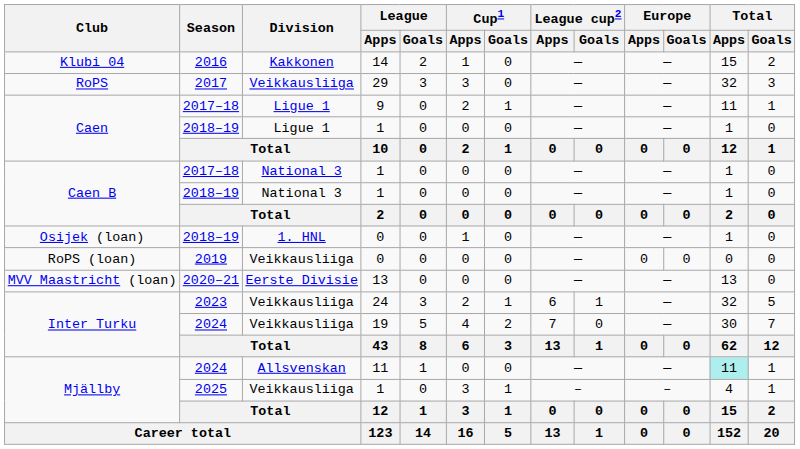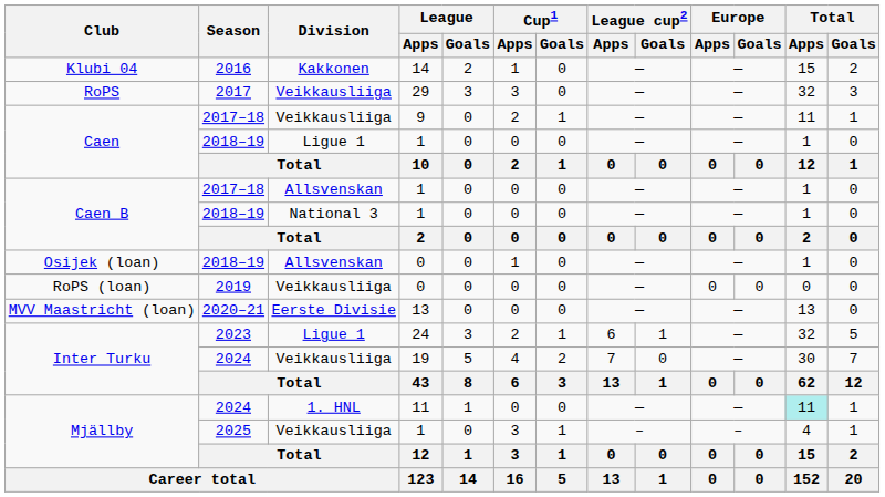 <table class="wikitable" style="text-align: center">
 <tr>
 <th rowspan="2">Club</th>
 <th rowspan="2">Season</th>
 <th rowspan="2">Division</th>
 <th colspan="2">League</th>
 <th colspan="2">Cup<sup><a href='#'>1</a></sup></th>
 <th colspan="2">League cup<sup><a href='#'>2</a></sup></th>
 <th colspan="2">Europe</th>
 <th colspan="2">Total</th>
 </tr>
 <tr>
 <th>Apps</th>
 <th>Goals</th>
 <th>Apps</th>
 <th>Goals</th>
 <th>Apps</th>
 <th>Goals</th>
 <th>Apps</th>
 <th>Goals</th>
 <th>Apps</th>
 <th>Goals</th>
 </tr>
 <tr>
 <td><a href='#'>Klubi 04</a></td>
 <td><a href='#'>2016</a></td>
 <td><a href='#'>Kakkonen</a></td>
 <td>14</td>
 <td>2</td>
 <td>1</td>
 <td>0</td>
 <td colspan="2">—</td>
 <td colspan="2">—</td>
 <td>15</td>
 <td>2</td>
 </tr>
 <tr>
 <td><a href='#'>RoPS</a></td>
 <td><a href='#'>2017</a></td>
 <td><a href='#'>Veikkausliiga</a></td>
 <td>29</td>
 <td>3</td>
 <td>3</td>
 <td>0</td>
 <td colspan="2">—</td>
 <td colspan="2">—</td>
 <td>32</td>
 <td>3</td>
 </tr>
 <tr>
 <td rowspan="3"><a href='#'>Caen</a></td>
 <td><a href='#'>2017–18</a></td>
-<td><a href='#'>Ligue 1</a></td>
+<td>Veikkausliiga</td>
 <td>9</td>
 <td>0</td>
 <td>2</td>
 <td>1</td>
 <td colspan="2">—</td>
 <td colspan="2">—</td>
 <td>11</td>
 <td>1</td>
 </tr>
 <tr>
 <td><a href='#'>2018–19</a></td>
 <td>Ligue 1</td>
 <td>1</td>
 <td>0</td>
 <td>0</td>
 <td>0</td>
 <td colspan="2">—</td>
 <td colspan="2">—</td>
 <td>1</td>
 <td>0</td>
 </tr>
 <tr>
 <th colspan="2">Total</th>
 <th>10</th>
 <th>0</th>
 <th>2</th>
 <th>1</th>
 <th>0</th>
 <th>0</th>
 <th>0</th>
 <th>0</th>
 <th>12</th>
 <th>1</th>
 </tr>
 <tr>
 <td rowspan="3"><a href='#'>Caen B</a></td>
 <td><a href='#'>2017–18</a></td>
-<td><a href='#'>National 3</a></td>
+<td><a href='#'>Allsvenskan</a></td>
 <td>1</td>
 <td>0</td>
 <td>0</td>
 <td>0</td>
 <td colspan="2">—</td>
 <td colspan="2">—</td>
 <td>1</td>
 <td>0</td>
 </tr>
 <tr>
 <td><a href='#'>2018–19</a></td>
 <td>National 3</td>
 <td>1</td>
 <td>0</td>
 <td>0</td>
 <td>0</td>
 <td colspan="2">—</td>
 <td colspan="2">—</td>
 <td>1</td>
 <td>0</td>
 </tr>
 <tr>
 <th colspan="2">Total</th>
 <th>2</th>
 <th>0</th>
 <th>0</th>
 <th>0</th>
 <th>0</th>
 <th>0</th>
 <th>0</th>
 <th>0</th>
 <th>2</th>
 <th>0</th>
 </tr>
 <tr>
 <td><a href='#'>Osijek</a> (loan)</td>
 <td><a href='#'>2018–19</a></td>
-<td><a href='#'>1. HNL</a></td>
+<td><a href='#'>Allsvenskan</a></td>
 <td>0</td>
 <td>0</td>
 <td>1</td>
 <td>0</td>
 <td colspan="2">—</td>
 <td colspan="2">—</td>
 <td>1</td>
 <td>0</td>
 </tr>
 <tr>
 <td>RoPS (loan)</td>
 <td><a href='#'>2019</a></td>
 <td>Veikkausliiga</td>
 <td>0</td>
 <td>0</td>
 <td>0</td>
 <td>0</td>
 <td colspan="2">—</td>
 <td>0</td>
 <td>0</td>
 <td>0</td>
 <td>0</td>
 </tr>
 <tr>
 <td><a href='#'>MVV Maastricht</a> (loan)</td>
 <td><a href='#'>2020–21</a></td>
 <td><a href='#'>Eerste Divisie</a></td>
 <td>13</td>
 <td>0</td>
 <td>0</td>
 <td>0</td>
 <td colspan="2">—</td>
 <td colspan="2">—</td>
 <td>13</td>
 <td>0</td>
 </tr>
 <tr>
 <td rowspan="3"><a href='#'>Inter Turku</a></td>
 <td><a href='#'>2023</a></td>
-<td>Veikkausliiga</td>
+<td><a href='#'>Ligue 1</a></td>
 <td>24</td>
 <td>3</td>
 <td>2</td>
 <td>1</td>
 <td>6</td>
 <td>1</td>
 <td colspan="2">—</td>
 <td>32</td>
 <td>5</td>
 </tr>
 <tr>
 <td><a href='#'>2024</a></td>
 <td>Veikkausliiga</td>
 <td>19</td>
 <td>5</td>
 <td>4</td>
 <td>2</td>
 <td>7</td>
 <td>0</td>
 <td colspan="2">—</td>
 <td>30</td>
 <td>7</td>
 </tr>
 <tr>
 <th colspan="2">Total</th>
 <th>43</th>
 <th>8</th>
 <th>6</th>
 <th>3</th>
 <th>13</th>
 <th>1</th>
 <th>0</th>
 <th>0</th>
 <th>62</th>
 <th>12</th>
 </tr>
 <tr>
 <td rowspan=3><a href='#'>Mjällby</a></td>
 <td><a href='#'>2024</a></td>
-<td><a href='#'>Allsvenskan</a></td>
+<td><a href='#'>1. HNL</a></td>
 <td>11</td>
 <td>1</td>
 <td>0</td>
 <td>0</td>
 <td colspan="2">—</td>
 <td colspan="2">—</td>
 <td style="background: paleturquoise;">11</td>
 <td>1</td>
 </tr>
 <tr>
 <td><a href='#'>2025</a></td>
 <td>Veikkausliiga</td>
 <td>1</td>
 <td>0</td>
 <td>3</td>
 <td>1</td>
 <td colspan=2>–</td>
 <td colspan=2>–</td>
 <td>4</td>
 <td>1</td>
 </tr>
 <tr>
 <th colspan=2>Total</th>
 <th>12</th>
 <th>1</th>
 <th>3</th>
 <th>1</th>
 <th>0</th>
 <th>0</th>
 <th>0</th>
 <th>0</th>
 <th>15</th>
 <th>2</th>
 </tr>
 <tr>
 <th colspan="3">Career total</th>
 <th>123</th>
 <th>14</th>
 <th>16</th>
 <th>5</th>
 <th>13</th>
 <th>1</th>
 <th>0</th>
 <th>0</th>
 <th>152</th>
 <th>20</th>
 </tr>
 </table>
